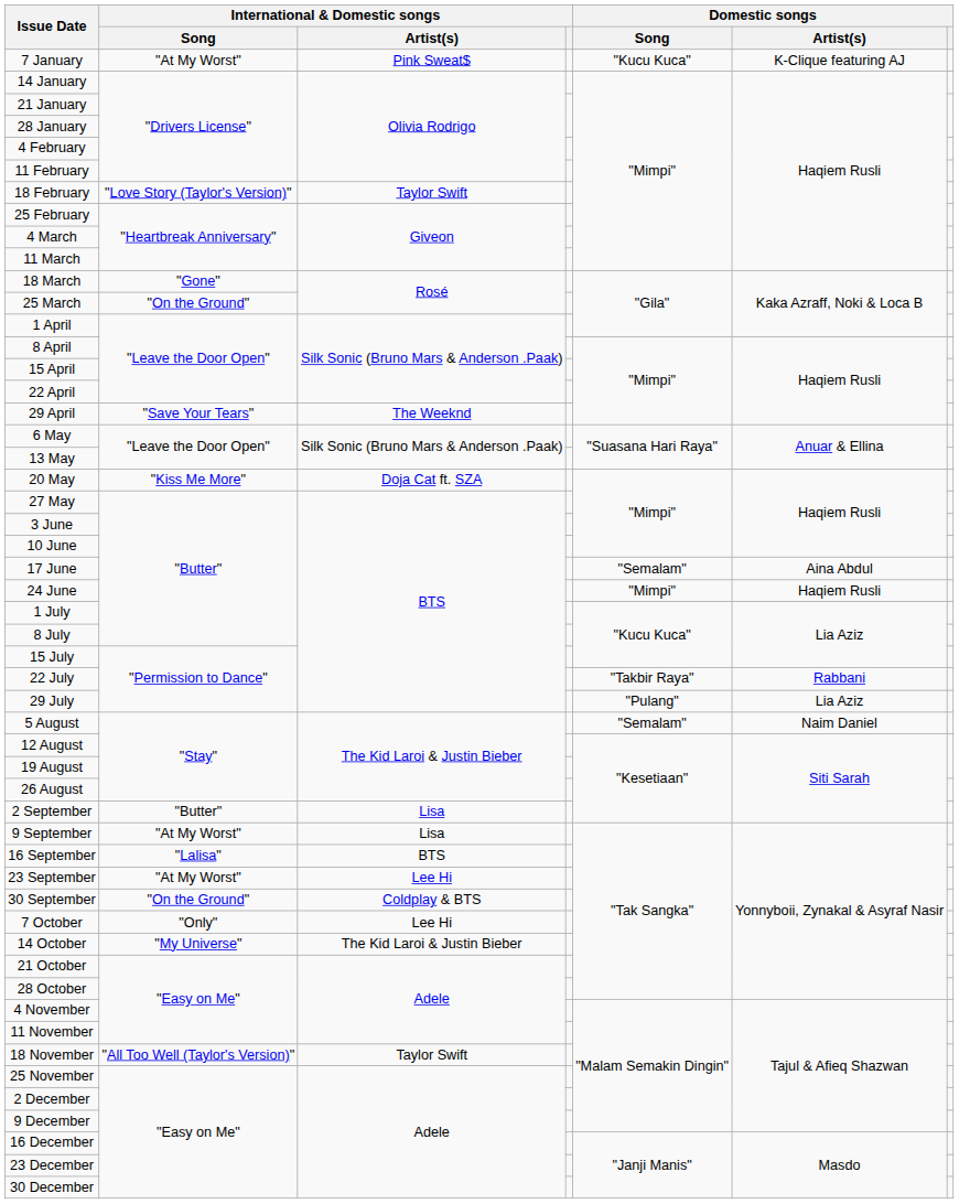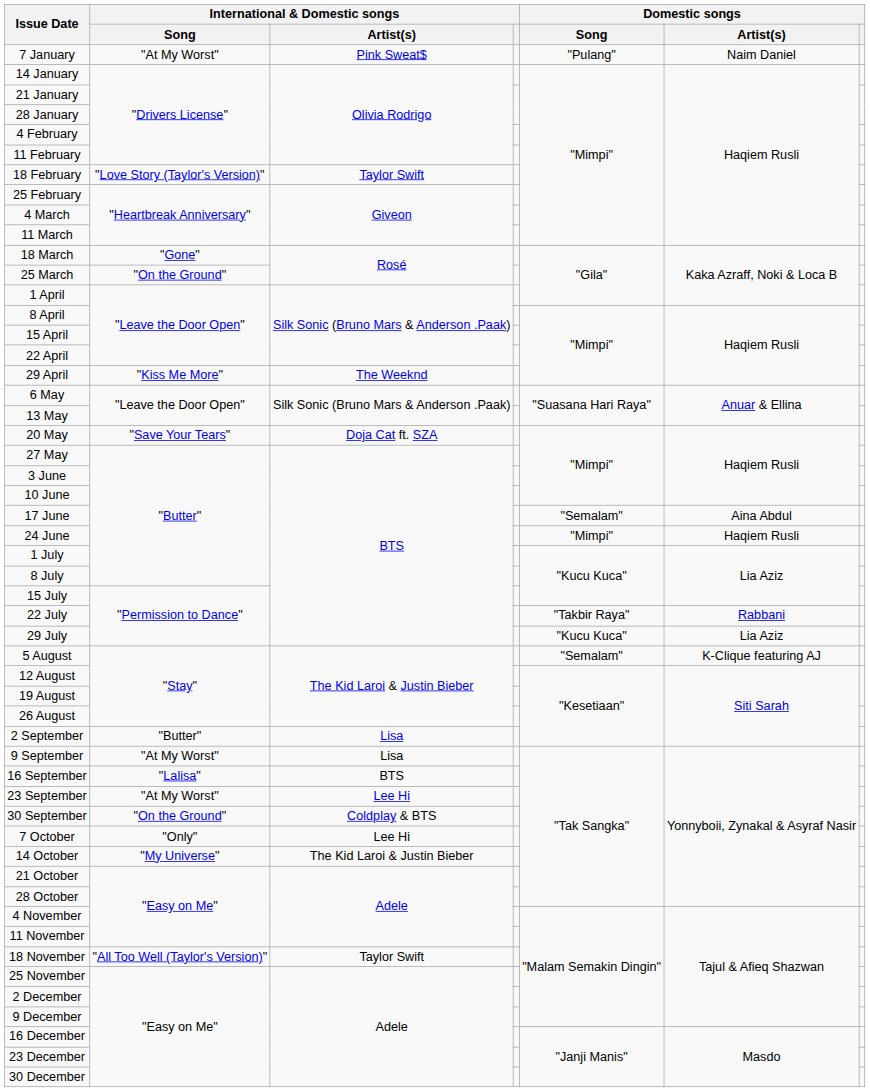 <table class="wikitable" style="text-align: center;">
 <tr>
 <th style="text-align: center;" rowspan=2>Issue Date</th>
 <th style="text-align: center;" colspan=3>International & Domestic songs</th>
 <th style="text-align: center;" colspan=3>Domestic songs</th>
 </tr>
 <tr>
 <th>Song</th>
 <th>Artist(s)</th>
 <th></th>
 <th>Song</th>
 <th>Artist(s)</th>
 <th></th>
 </tr>
 <tr>
 <td>7 January</td>
 <td>"At My Worst"</td>
 <td><a href='#'>Pink Sweat$</a></td>
 <td></td>
-<td>"Kucu Kuca"</td>
-<td>K-Clique featuring AJ</td>
+<td>"Pulang"</td>
+<td>Naim Daniel</td>
 <td></td>
 </tr>
 <tr>
 <td>14 January</td>
 <td rowspan=5>"<a href='#'>Drivers License</a>"</td>
 <td rowspan=5><a href='#'>Olivia Rodrigo</a></td>
 <td></td>
 <td rowspan=9>"Mimpi"</td>
 <td rowspan=9>Haqiem Rusli</td>
 <td></td>
 </tr>
 <tr>
 <td>21 January</td>
 <td rowspan=2></td>
 <td rowspan=2></td>
 </tr>
 <tr>
 <td>28 January</td>
 </tr>
 <tr>
 <td>4 February</td>
 <td></td>
 <td></td>
 </tr>
 <tr>
 <td>11 February</td>
 <td></td>
 <td></td>
 </tr>
 <tr>
 <td>18 February</td>
 <td>"<a href='#'>Love Story (Taylor's Version)</a>"</td>
 <td><a href='#'>Taylor Swift</a></td>
 <td></td>
 <td></td>
 </tr>
 <tr>
 <td>25 February</td>
 <td rowspan="3">"<a href='#'>Heartbreak Anniversary</a>"</td>
 <td rowspan="3"><a href='#'>Giveon</a></td>
 <td></td>
 <td></td>
 </tr>
 <tr>
 <td>4 March</td>
 <td></td>
 <td></td>
 </tr>
 <tr>
 <td>11 March</td>
 <td></td>
 <td></td>
 </tr>
 <tr>
 <td>18 March</td>
 <td>"<a href='#'>Gone</a>"</td>
 <td rowspan="2"><a href='#'>Rosé</a></td>
 <td></td>
 <td rowspan="3">"Gila"</td>
 <td rowspan="3">Kaka Azraff, Noki & Loca B</td>
 <td></td>
 </tr>
 <tr>
 <td>25 March</td>
 <td>"<a href='#'>On the Ground</a>"</td>
 <td></td>
 <td></td>
 </tr>
 <tr>
 <td>1 April</td>
 <td rowspan="4">"<a href='#'>Leave the Door Open</a>"</td>
 <td rowspan="4"><a href='#'>Silk Sonic</a> (<a href='#'>Bruno Mars</a> & <a href='#'>Anderson .Paak</a>)</td>
 <td></td>
 <td></td>
 </tr>
 <tr>
 <td>8 April</td>
 <td></td>
 <td rowspan="4">"Mimpi"</td>
 <td rowspan="4">Haqiem Rusli</td>
 <td></td>
 </tr>
 <tr>
 <td>15 April</td>
 <td></td>
 <td></td>
 </tr>
 <tr>
 <td>22 April</td>
 <td></td>
 <td></td>
 </tr>
 <tr>
 <td>29 April</td>
-<td>"<a href='#'>Save Your Tears</a>"</td>
+<td>"<a href='#'>Kiss Me More</a>"</td>
 <td><a href='#'>The Weeknd</a></td>
 <td></td>
 <td></td>
 </tr>
 <tr>
 <td>6 May</td>
 <td rowspan="2">"Leave the Door Open"</td>
 <td rowspan="2">Silk Sonic (Bruno Mars & Anderson .Paak)</td>
 <td></td>
 <td rowspan="2">"Suasana Hari Raya"</td>
 <td rowspan="2"><a href='#'>Anuar</a> & Ellina</td>
 <td></td>
 </tr>
 <tr>
 <td>13 May</td>
 <td></td>
 <td></td>
 </tr>
 <tr>
 <td>20 May</td>
-<td>"<a href='#'>Kiss Me More</a>"</td>
+<td>"<a href='#'>Save Your Tears</a>"</td>
 <td><a href='#'>Doja Cat</a> ft. <a href='#'>SZA</a></td>
 <td></td>
 <td rowspan="4">"Mimpi"</td>
 <td rowspan="4">Haqiem Rusli</td>
 <td></td>
 </tr>
 <tr>
 <td>27 May</td>
 <td rowspan="7">"<a href='#'>Butter</a>"</td>
 <td rowspan="10"><a href='#'>BTS</a></td>
 <td></td>
 <td></td>
 </tr>
 <tr>
 <td>3 June</td>
 <td></td>
 <td></td>
 </tr>
 <tr>
 <td>10 June</td>
 <td></td>
 <td></td>
 </tr>
 <tr>
 <td>17 June</td>
 <td></td>
 <td>"Semalam"</td>
 <td>Aina Abdul</td>
 <td></td>
 </tr>
 <tr>
 <td>24 June</td>
 <td></td>
 <td>"Mimpi"</td>
 <td>Haqiem Rusli</td>
 <td></td>
 </tr>
 <tr>
 <td>1 July</td>
 <td></td>
 <td rowspan="3">"Kucu Kuca"</td>
 <td rowspan="3">Lia Aziz</td>
 <td></td>
 </tr>
 <tr>
 <td>8 July</td>
 <td></td>
 <td></td>
 </tr>
 <tr>
 <td>15 July</td>
 <td rowspan="3">"<a href='#'>Permission to Dance</a>"</td>
 <td></td>
 <td></td>
 </tr>
 <tr>
 <td>22 July</td>
 <td></td>
 <td>"Takbir Raya"</td>
 <td><a href='#'>Rabbani</a></td>
 <td></td>
 </tr>
 <tr>
 <td>29 July</td>
 <td></td>
-<td>"Pulang"</td>
+<td>"Kucu Kuca"</td>
 <td>Lia Aziz</td>
 <td></td>
 </tr>
 <tr>
 <td>5 August</td>
 <td rowspan="4">"<a href='#'>Stay</a>"</td>
 <td rowspan="4"><a href='#'>The Kid Laroi</a> & <a href='#'>Justin Bieber</a></td>
 <td></td>
 <td>"Semalam"</td>
-<td>Naim Daniel</td>
+<td>K-Clique featuring AJ</td>
 <td></td>
 </tr>
 <tr>
 <td>12 August</td>
 <td></td>
 <td rowspan="4">"Kesetiaan"</td>
 <td rowspan="4"><a href='#'>Siti Sarah</a></td>
 <td rowspan="2"></td>
 </tr>
 <tr>
 <td>19 August</td>
 <td></td>
 </tr>
 <tr>
 <td>26 August</td>
 <td></td>
 <td></td>
 </tr>
 <tr>
 <td>2 September</td>
 <td>"Butter"</td>
 <td><a href='#'>Lisa</a></td>
 <td></td>
 <td></td>
 </tr>
 <tr>
 <td>9 September</td>
 <td>"At My Worst"</td>
 <td>Lisa</td>
 <td></td>
 <td rowspan="8">"Tak Sangka"</td>
 <td rowspan="8">Yonnyboii, Zynakal & Asyraf Nasir</td>
 <td></td>
 </tr>
 <tr>
 <td>16 September</td>
 <td>"<a href='#'>Lalisa</a>"</td>
 <td>BTS</td>
 <td></td>
 <td></td>
 </tr>
 <tr>
 <td>23 September</td>
 <td>"At My Worst"</td>
 <td><a href='#'>Lee Hi</a></td>
 <td></td>
 <td></td>
 </tr>
 <tr>
 <td>30 September</td>
 <td>"<a href='#'>On the Ground</a>"</td>
 <td><a href='#'>Coldplay</a> & BTS</td>
 <td></td>
 <td></td>
 </tr>
 <tr>
 <td>7 October</td>
 <td>"Only"</td>
 <td>Lee Hi</td>
 <td></td>
 <td></td>
 </tr>
 <tr>
 <td>14 October</td>
 <td>"<a href='#'>My Universe</a>"</td>
 <td>The Kid Laroi & Justin Bieber</td>
 <td></td>
 <td></td>
 </tr>
 <tr>
 <td>21 October</td>
 <td rowspan="4">"<a href='#'>Easy on Me</a>"</td>
 <td rowspan="4"><a href='#'>Adele</a></td>
 <td></td>
 <td></td>
 </tr>
 <tr>
 <td>28 October</td>
 <td></td>
 <td></td>
 </tr>
 <tr>
 <td>4 November</td>
 <td></td>
 <td rowspan="6">"Malam Semakin Dingin"</td>
 <td rowspan="6">Tajul & Afieq Shazwan</td>
 <td></td>
 </tr>
 <tr>
 <td>11 November</td>
 <td></td>
 <td></td>
 </tr>
 <tr>
 <td>18 November</td>
 <td>"<a href='#'>All Too Well (Taylor's Version)</a>"</td>
 <td>Taylor Swift</td>
 <td></td>
 <td></td>
 </tr>
 <tr>
 <td>25 November</td>
 <td rowspan="6">"Easy on Me"</td>
 <td rowspan="6">Adele</td>
 <td></td>
 <td></td>
 </tr>
 <tr>
 <td>2 December</td>
 <td></td>
 <td></td>
 </tr>
 <tr>
 <td>9 December</td>
 <td></td>
 <td></td>
 </tr>
 <tr>
 <td>16 December</td>
 <td></td>
 <td rowspan="3">"Janji Manis"</td>
 <td rowspan="3">Masdo</td>
 <td></td>
 </tr>
 <tr>
 <td>23 December</td>
 <td></td>
 <td></td>
 </tr>
 <tr>
 <td>30 December</td>
 <td></td>
 <td></td>
 </tr>
 </table>
